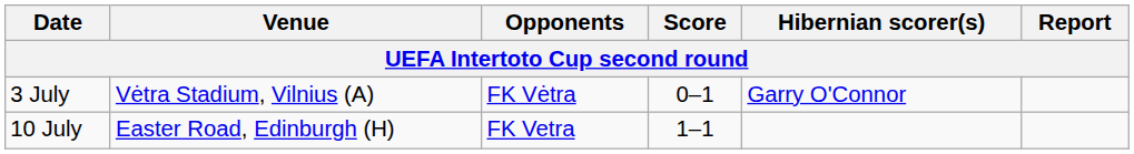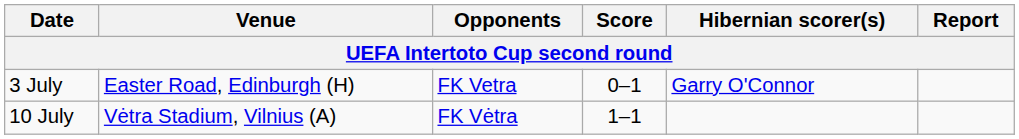 <table class="wikitable" width=90%>
 <tr>
 <th>Date</th>
 <th>Venue</th>
 <th>Opponents</th>
 <th>Score</th>
 <th>Hibernian scorer(s)</th>
 <th>Report</th>
 </tr>
 <tr>
 <th colspan=7><a href='#'>UEFA Intertoto Cup second round</a></th>
 </tr>
 <tr>
 <td>3 July</td>
-<td><a href='#'>Vėtra Stadium</a>, <a href='#'>Vilnius</a> (A)</td>
-<td> <a href='#'>FK Vėtra</a></td>
+<td><a href='#'>Easter Road</a>, <a href='#'>Edinburgh</a> (H)</td>
+<td> <a href='#'>FK Vetra</a></td>
 <td align=center>0–1</td>
 <td><a href='#'>Garry O'Connor</a></td>
 <td></td>
 </tr>
 <tr>
 <td>10 July</td>
-<td><a href='#'>Easter Road</a>, <a href='#'>Edinburgh</a> (H)</td>
-<td> <a href='#'>FK Vetra</a></td>
+<td><a href='#'>Vėtra Stadium</a>, <a href='#'>Vilnius</a> (A)</td>
+<td> <a href='#'>FK Vėtra</a></td>
 <td align=center>1–1</td>
 <td></td>
 <td></td>
 </tr>
 </table>
